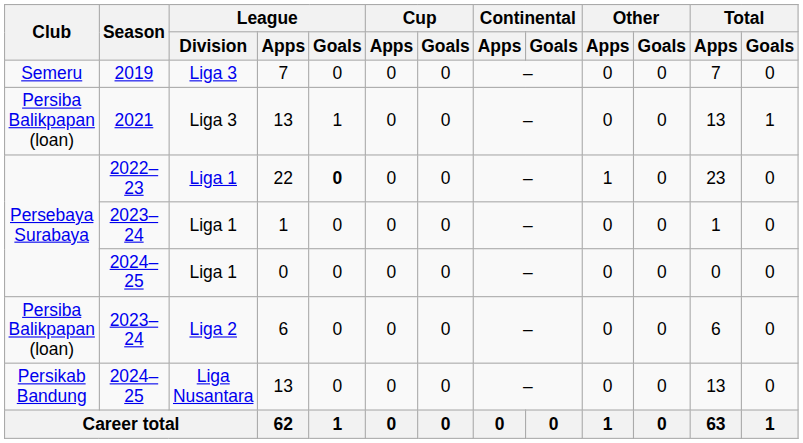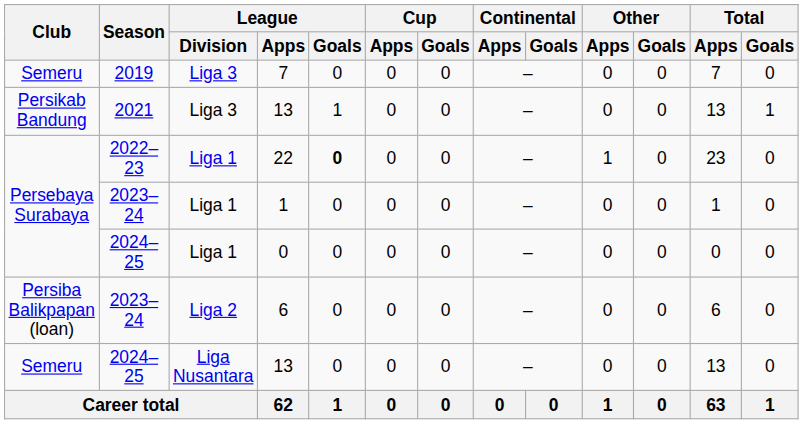 <table class="wikitable" style="text-align:center">
 <tr>
 <th rowspan="2">Club</th>
 <th rowspan="2">Season</th>
 <th colspan="3">League</th>
 <th colspan="2">Cup</th>
 <th colspan="2">Continental</th>
 <th colspan="2">Other</th>
 <th colspan="2">Total</th>
 </tr>
 <tr>
 <th>Division</th>
 <th>Apps</th>
 <th>Goals</th>
 <th>Apps</th>
 <th>Goals</th>
 <th>Apps</th>
 <th>Goals</th>
 <th>Apps</th>
 <th>Goals</th>
 <th>Apps</th>
 <th>Goals</th>
 </tr>
 <tr>
 <td><a href='#'>Semeru</a></td>
 <td><a href='#'>2019</a></td>
 <td><a href='#'>Liga 3</a></td>
 <td>7</td>
 <td>0</td>
 <td>0</td>
 <td>0</td>
 <td colspan="2">–</td>
 <td>0</td>
 <td>0</td>
 <td>7</td>
 <td>0</td>
 </tr>
 <tr>
-<td><a href='#'>Persiba Balikpapan</a> (loan)</td>
+<td><a href='#'>Persikab Bandung</a></td>
 <td><a href='#'>2021</a></td>
 <td>Liga 3</td>
 <td>13</td>
 <td>1</td>
 <td>0</td>
 <td>0</td>
 <td colspan="2">–</td>
 <td>0</td>
 <td>0</td>
 <td>13</td>
 <td>1</td>
 </tr>
 <tr>
 <td rowspan="3" valign="center"><a href='#'>Persebaya Surabaya</a></td>
 <td><a href='#'>2022–23</a></td>
 <td><a href='#'>Liga 1</a></td>
 <td>22</td>
 <td><strong>0</strong></td>
 <td>0</td>
 <td>0</td>
 <td colspan="2">–</td>
 <td>1</td>
 <td>0</td>
 <td>23</td>
 <td>0</td>
 </tr>
 <tr>
 <td><a href='#'>2023–24</a></td>
 <td rowspan="1" valign="center">Liga 1</td>
 <td>1</td>
 <td>0</td>
 <td>0</td>
 <td>0</td>
 <td colspan="2">–</td>
 <td>0</td>
 <td>0</td>
 <td>1</td>
 <td>0</td>
 </tr>
 <tr>
 <td><a href='#'>2024–25</a></td>
 <td>Liga 1</td>
 <td>0</td>
 <td>0</td>
 <td>0</td>
 <td>0</td>
 <td colspan="2">–</td>
 <td>0</td>
 <td>0</td>
 <td>0</td>
 <td>0</td>
 </tr>
 <tr>
 <td><a href='#'>Persiba Balikpapan</a> (loan)</td>
 <td><a href='#'>2023–24</a></td>
 <td><a href='#'>Liga 2</a></td>
 <td>6</td>
 <td>0</td>
 <td>0</td>
 <td>0</td>
 <td colspan="2">–</td>
 <td>0</td>
 <td>0</td>
 <td>6</td>
 <td>0</td>
 </tr>
 <tr>
-<td rowspan="1" valign="center"><a href='#'>Persikab Bandung</a></td>
+<td><a href='#'>Semeru</a></td>
 <td><a href='#'>2024–25</a></td>
 <td><a href='#'>Liga Nusantara</a></td>
 <td>13</td>
 <td>0</td>
 <td>0</td>
 <td>0</td>
 <td colspan="2">–</td>
 <td>0</td>
 <td>0</td>
 <td>13</td>
 <td>0</td>
 </tr>
 <tr>
 <th colspan="3">Career total</th>
 <th>62</th>
 <th>1</th>
 <th>0</th>
 <th>0</th>
 <th>0</th>
 <th>0</th>
 <th>1</th>
 <th>0</th>
 <th>63</th>
 <th>1</th>
 </tr>
 </table>
